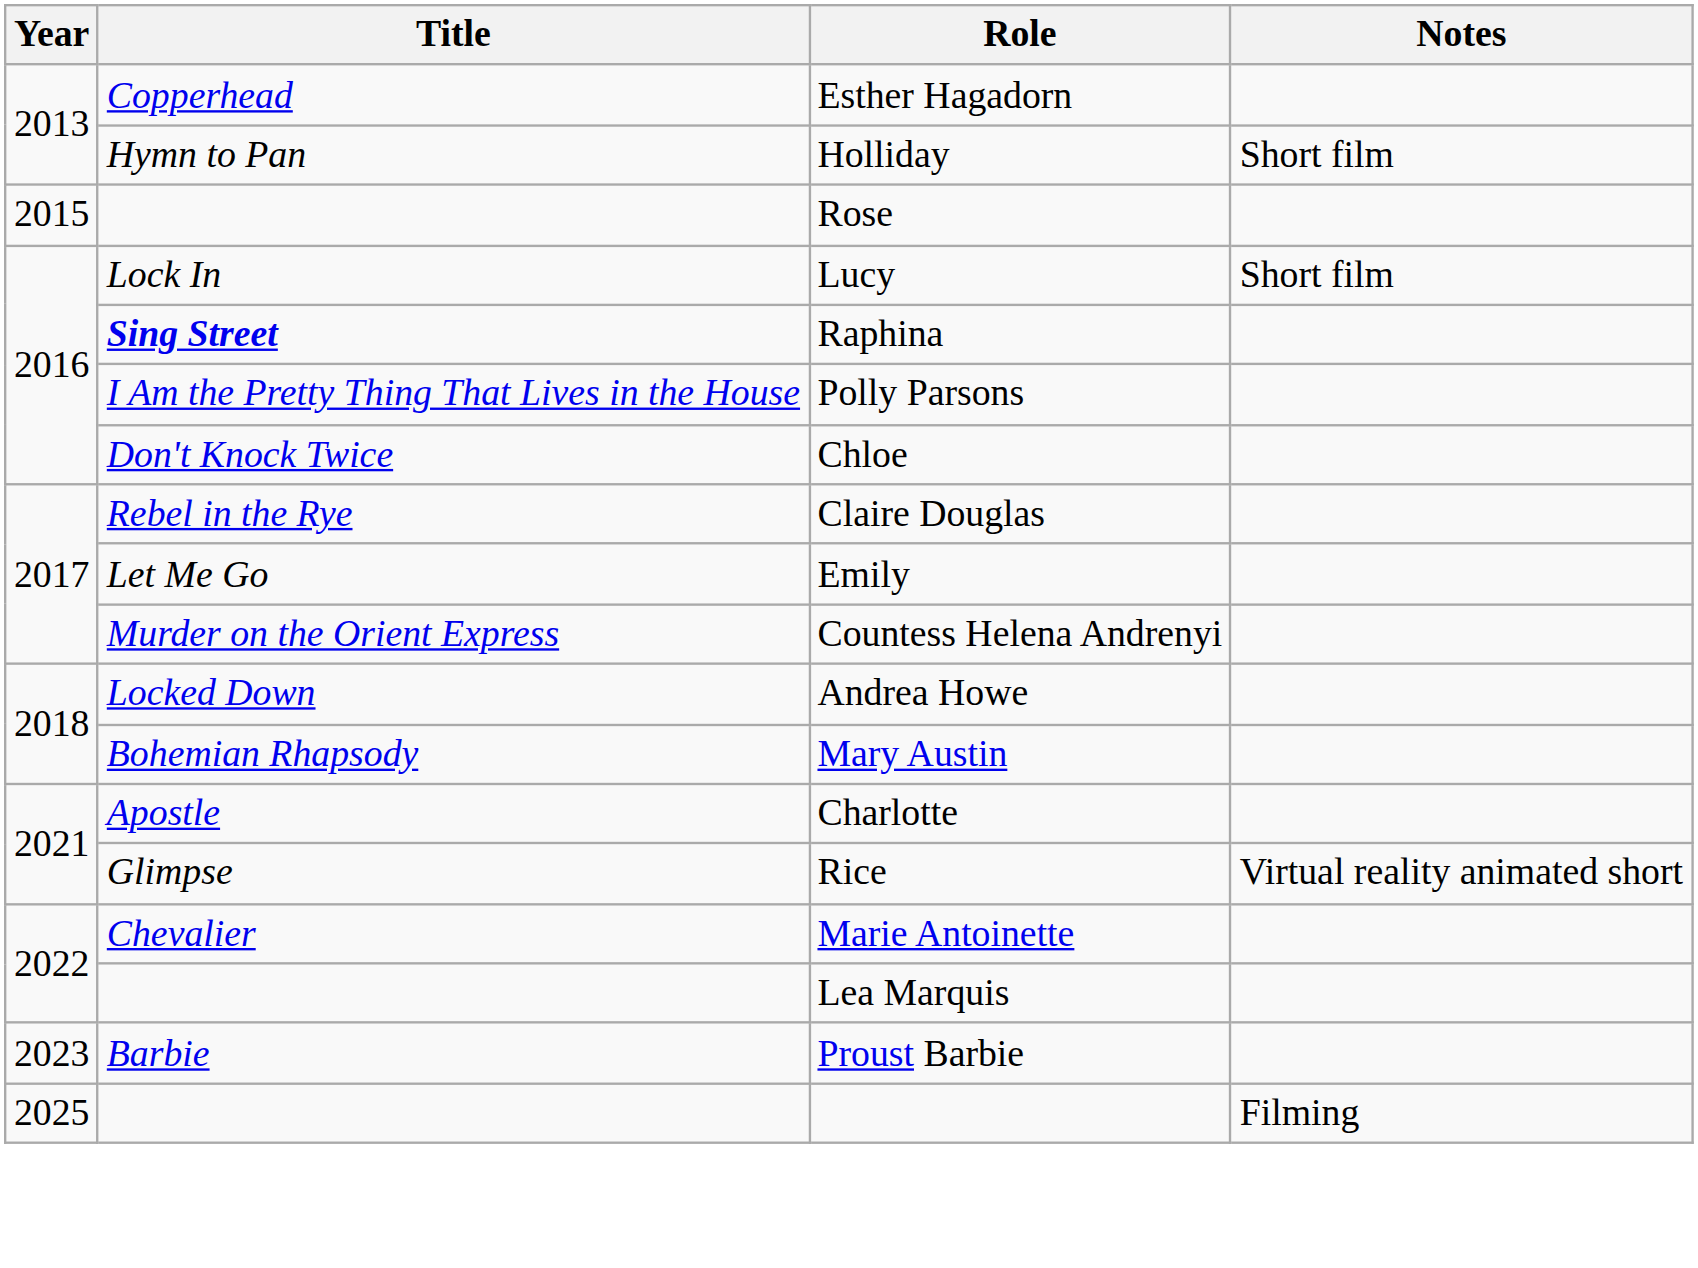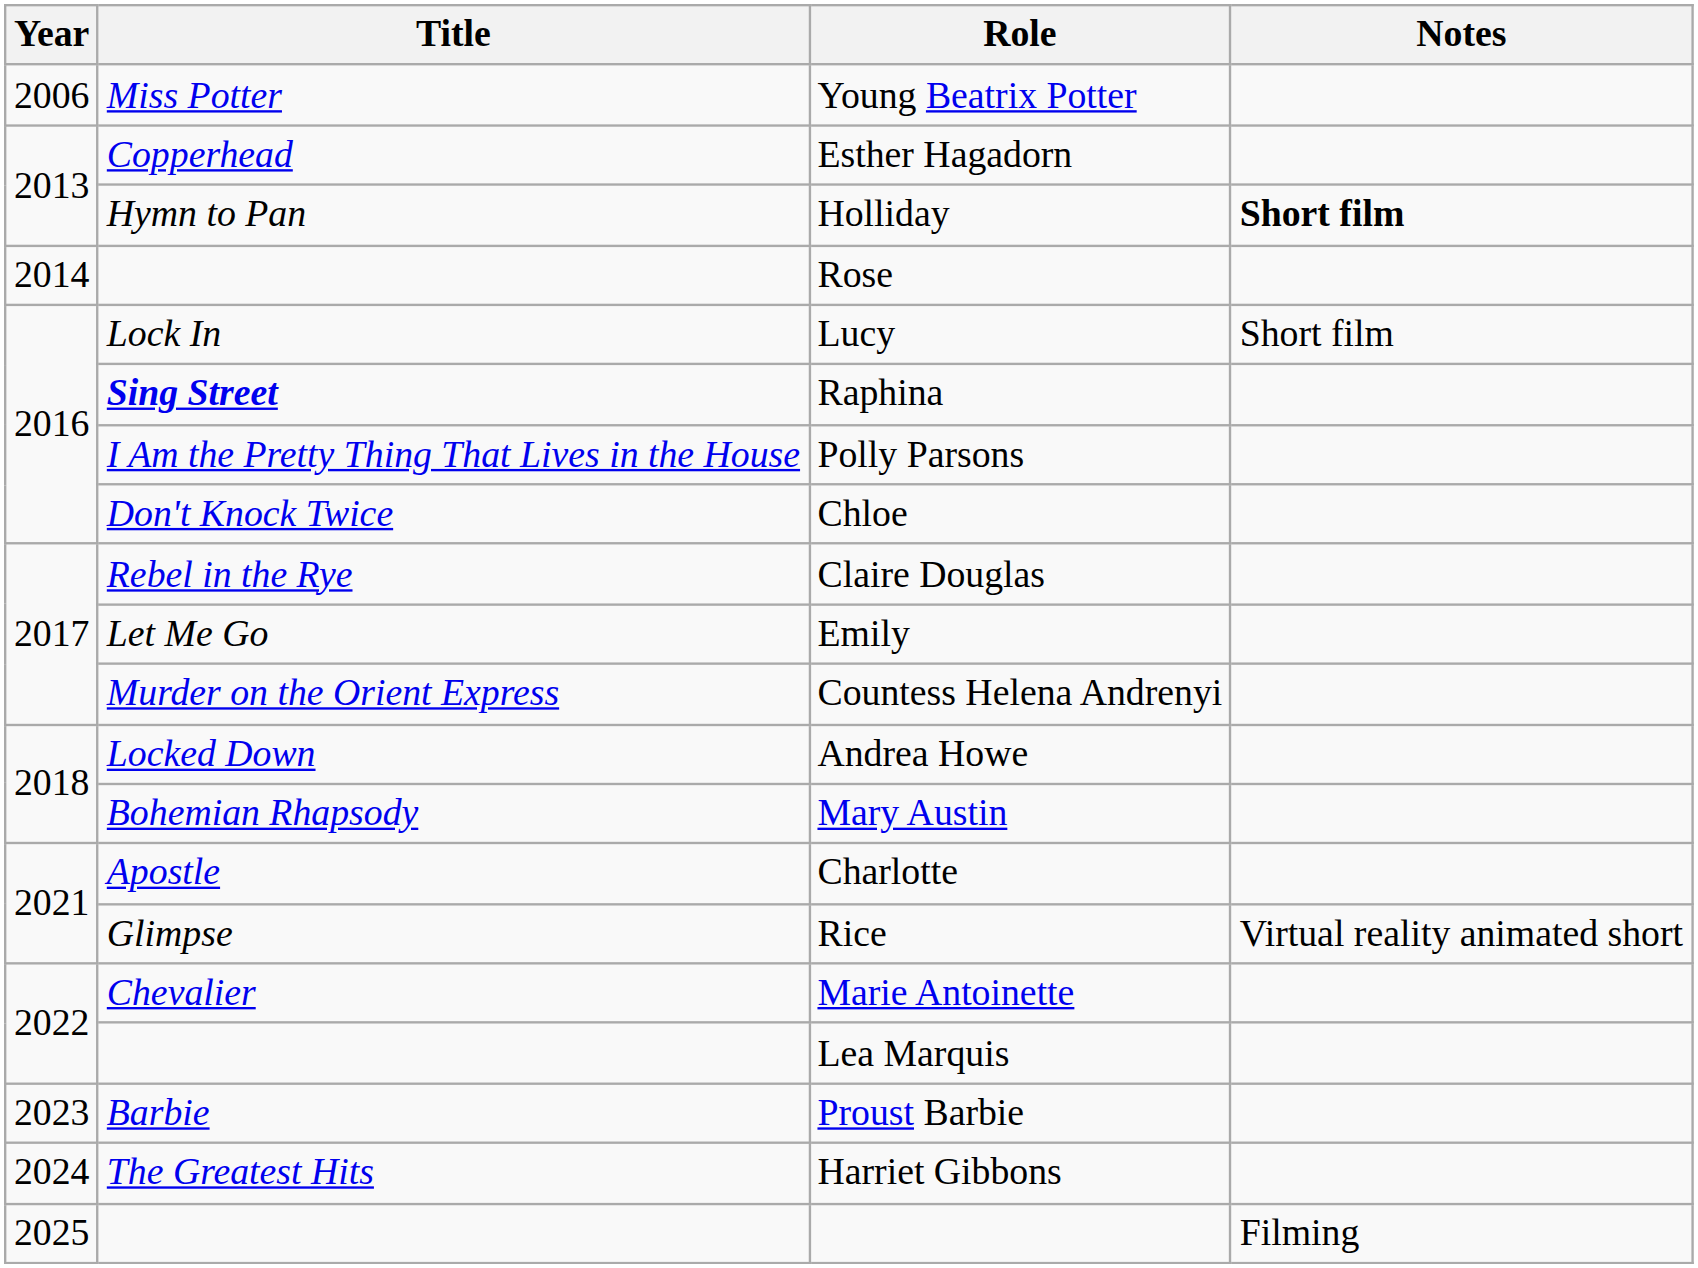 <table class="wikitable sortable">
 <tr>
 <th>Year</th>
 <th>Title</th>
 <th>Role</th>
 <th class="unsortable">Notes</th>
+</tr>
+<tr>
+<td>2006</td>
+<td><em><a href='#'>Miss Potter</a></em></td>
+<td>Young <a href='#'>Beatrix Potter</a></td>
+<td></td>
 </tr>
 <tr>
 <td rowspan=2>2013</td>
 <td><em><a href='#'>Copperhead</a></em></td>
 <td>Esther Hagadorn</td>
 <td></td>
 </tr>
 <tr>
 <td><em>Hymn to Pan</em></td>
 <td>Holliday</td>
-<td>Short film</td>
+<td><strong>Short film</strong></td>
 </tr>
 <tr>
-<td>2015</td>
+<td>2014</td>
 <td><em></em></td>
 <td>Rose</td>
 <td></td>
 </tr>
 <tr>
 <td rowspan=4>2016</td>
 <td><em>Lock In</em></td>
 <td>Lucy</td>
 <td>Short film</td>
 </tr>
 <tr>
 <td><strong><em><a href='#'>Sing Street</a></em></strong></td>
 <td>Raphina</td>
 <td></td>
 </tr>
 <tr>
 <td><em><a href='#'>I Am the Pretty Thing That Lives in the House</a></em></td>
 <td>Polly Parsons</td>
 <td></td>
 </tr>
 <tr>
 <td><em><a href='#'>Don't Knock Twice</a></em></td>
 <td>Chloe</td>
 <td></td>
 </tr>
 <tr>
 <td rowspan=3>2017</td>
 <td><em><a href='#'>Rebel in the Rye</a></em></td>
 <td>Claire Douglas</td>
 <td></td>
 </tr>
 <tr>
 <td><em>Let Me Go</em></td>
 <td>Emily</td>
 <td></td>
 </tr>
 <tr>
 <td><em><a href='#'>Murder on the Orient Express</a></em></td>
 <td>Countess Helena Andrenyi</td>
 <td></td>
 </tr>
 <tr>
 <td rowspan=2>2018</td>
 <td><em><a href='#'>Locked Down</a></em></td>
 <td>Andrea Howe</td>
 <td></td>
 </tr>
 <tr>
 <td><em><a href='#'>Bohemian Rhapsody</a></em></td>
 <td><a href='#'>Mary Austin</a></td>
 <td></td>
 </tr>
 <tr>
 <td rowspan="2">2021</td>
 <td><em><a href='#'>Apostle</a></em></td>
 <td>Charlotte</td>
 <td></td>
 </tr>
 <tr>
 <td><em>Glimpse</em></td>
 <td>Rice</td>
 <td>Virtual reality animated short</td>
 </tr>
 <tr>
 <td rowspan="2">2022</td>
 <td><em><a href='#'>Chevalier</a></em></td>
 <td><a href='#'>Marie Antoinette</a></td>
 <td></td>
 </tr>
 <tr>
 <td><em></em></td>
 <td>Lea Marquis</td>
 <td></td>
 </tr>
 <tr>
 <td>2023</td>
 <td><em><a href='#'>Barbie</a></em></td>
 <td><a href='#'>Proust</a> Barbie</td>
 <td></td>
 </tr>
 <tr>
+<td>2024</td>
+<td><em><a href='#'>The Greatest Hits</a></em></td>
+<td>Harriet Gibbons</td>
+<td></td>
+</tr>
+<tr>
 <td>2025</td>
 <td></td>
 <td></td>
 <td>Filming</td>
 </tr>
 </table>
